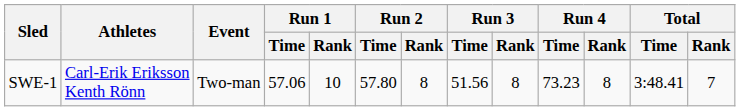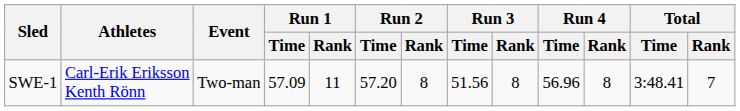 <table class="wikitable" border="1" style="font-size:90%">
 <tr>
 <th rowspan="2">Sled</th>
 <th rowspan="2">Athletes</th>
 <th rowspan="2">Event</th>
 <th colspan="2">Run 1</th>
 <th colspan="2">Run 2</th>
 <th colspan="2">Run 3</th>
 <th colspan="2">Run 4</th>
 <th colspan="2">Total</th>
 </tr>
 <tr>
 <th>Time</th>
 <th>Rank</th>
 <th>Time</th>
 <th>Rank</th>
 <th>Time</th>
 <th>Rank</th>
 <th>Time</th>
 <th>Rank</th>
 <th>Time</th>
 <th>Rank</th>
 </tr>
 <tr>
 <td align="center">SWE-1</td>
 <td><a href='#'>Carl-Erik Eriksson</a><br><a href='#'>Kenth Rönn</a></td>
 <td>Two-man</td>
-<td align="center">57.06</td>
-<td align="center">10</td>
-<td align="center">57.80</td>
+<td align="center">57.09</td>
+<td align="center">11</td>
+<td align="center">57.20</td>
 <td align="center">8</td>
 <td align="center">51.56</td>
 <td align="center">8</td>
-<td align="center">73.23</td>
+<td align="center">56.96</td>
 <td align="center">8</td>
 <td align="center">3:48.41</td>
 <td align="center">7</td>
 </tr>
 </table>
